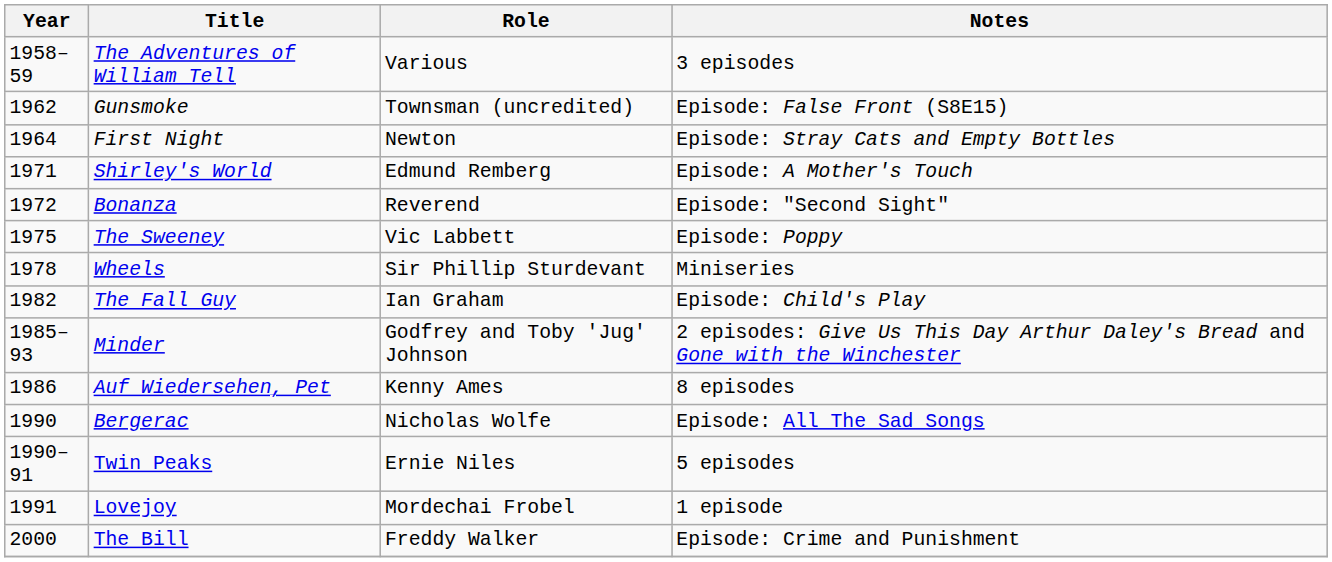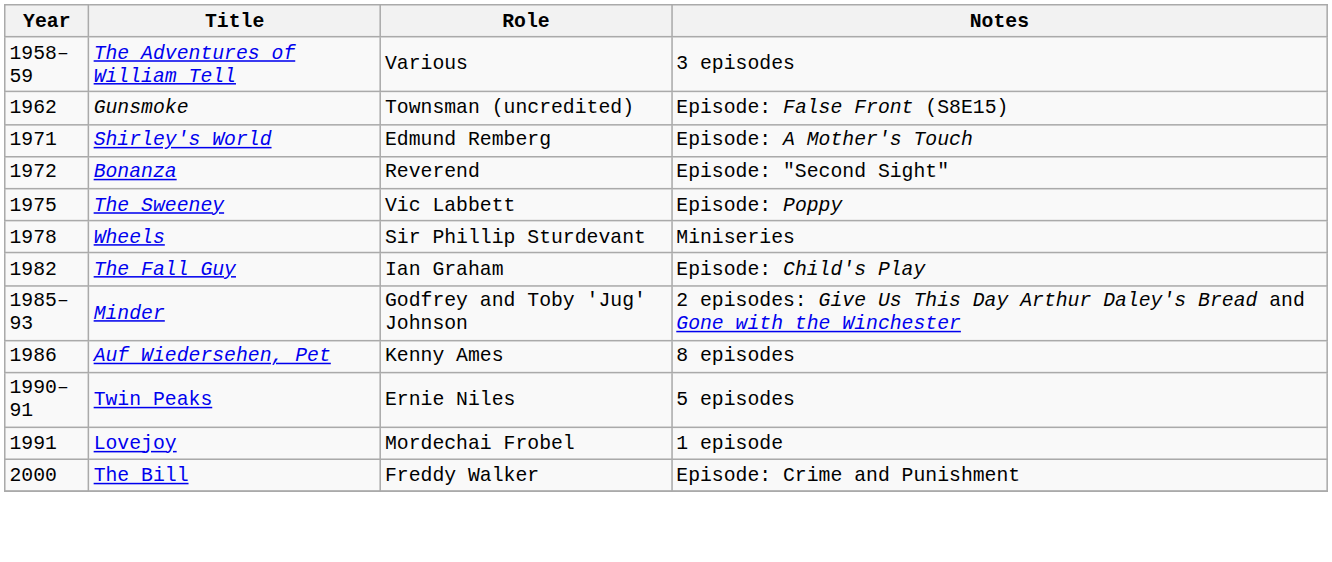 <table class="wikitable sortable">
 <tr>
 <th>Year</th>
 <th>Title</th>
 <th>Role</th>
 <th>Notes</th>
 </tr>
 <tr>
 <td>1958–59</td>
 <td><em><a href='#'>The Adventures of William Tell</a></em></td>
 <td>Various</td>
 <td>3 episodes</td>
 </tr>
 <tr>
 <td>1962</td>
 <td><em>Gunsmoke</em></td>
 <td>Townsman (uncredited)</td>
 <td>Episode: <em>False Front</em> (S8E15)</td>
-</tr>
-<tr>
-<td>1964</td>
-<td><em>First Night</em></td>
-<td>Newton</td>
-<td>Episode: <em>Stray Cats and Empty Bottles</em></td>
 </tr>
 <tr>
 <td>1971</td>
 <td><em><a href='#'>Shirley's World</a></em></td>
 <td>Edmund Remberg</td>
 <td>Episode: <em>A Mother's Touch</em></td>
 </tr>
 <tr>
 <td>1972</td>
 <td><em><a href='#'>Bonanza</a></em></td>
 <td>Reverend</td>
 <td>Episode: "Second Sight"</td>
 </tr>
 <tr>
 <td>1975</td>
 <td><em><a href='#'>The Sweeney</a></em></td>
 <td>Vic Labbett</td>
 <td>Episode: <em>Poppy</em></td>
 </tr>
 <tr>
 <td>1978</td>
 <td><em><a href='#'>Wheels</a></em></td>
 <td>Sir Phillip Sturdevant</td>
 <td>Miniseries</td>
 </tr>
 <tr>
 <td>1982</td>
 <td><em><a href='#'>The Fall Guy</a></em></td>
 <td>Ian Graham</td>
 <td>Episode: <em>Child's Play</em></td>
 </tr>
 <tr>
 <td>1985–93</td>
 <td><em><a href='#'>Minder</a></em></td>
 <td>Godfrey and Toby 'Jug' Johnson</td>
 <td>2 episodes: <em>Give Us This Day Arthur Daley's Bread</em> and <em><a href='#'>Gone with the Winchester</a></em></td>
 </tr>
 <tr>
 <td>1986</td>
 <td><em><a href='#'>Auf Wiedersehen, Pet</a></em></td>
 <td>Kenny Ames</td>
 <td>8 episodes</td>
 </tr>
 <tr>
-<td>1990</td>
-<td><em><a href='#'>Bergerac</a></td>
-<td>Nicholas Wolfe</td>
-<td>Episode: </em><a href='#'>All The Sad Songs</a><em></td>
-</tr>
-<tr>
 <td>1990–91</td>
 <td></em><a href='#'>Twin Peaks</a><em></td>
 <td>Ernie Niles</td>
 <td>5 episodes</td>
 </tr>
 <tr>
 <td>1991</td>
 <td></em><a href='#'>Lovejoy</a><em></td>
 <td>Mordechai Frobel</td>
 <td>1 episode</td>
 </tr>
 <tr>
 <td>2000</td>
 <td></em><a href='#'>The Bill</a><em></td>
 <td>Freddy Walker</td>
 <td>Episode: </em>Crime and Punishment<em></td>
 </tr>
 <tr>
 </tr>
 </table>
